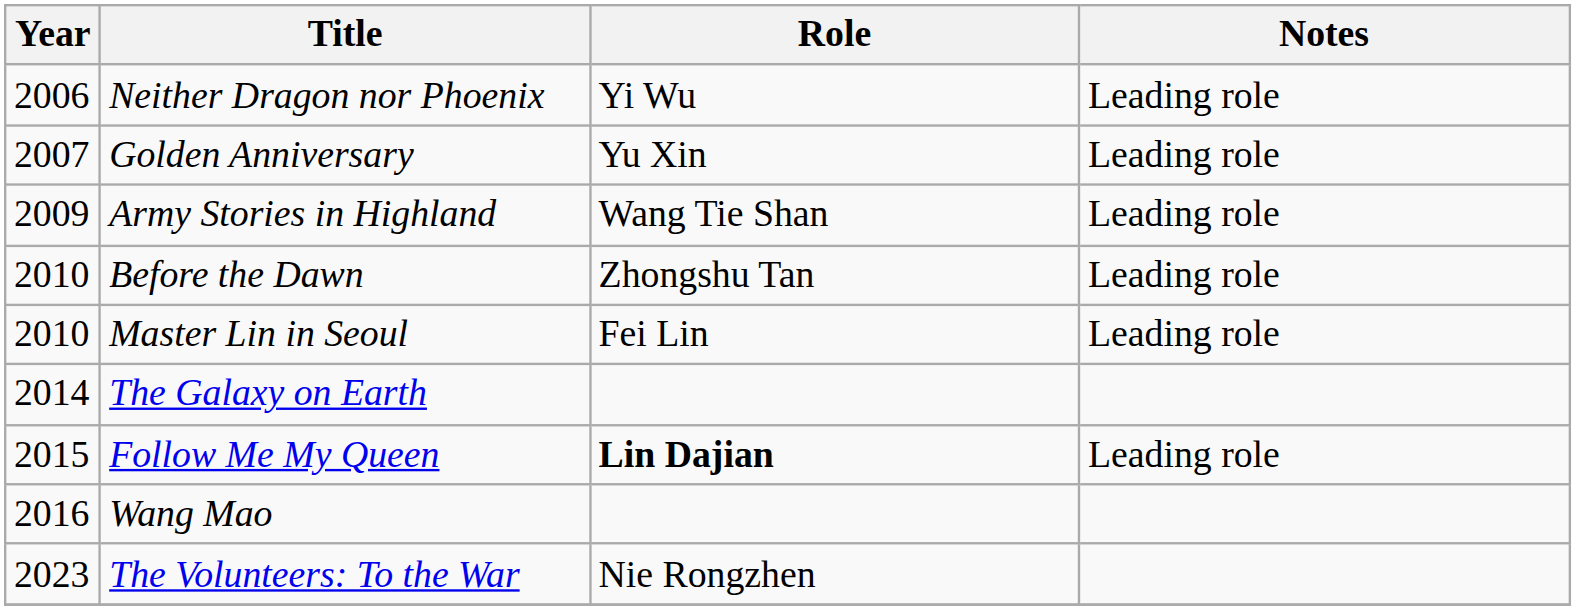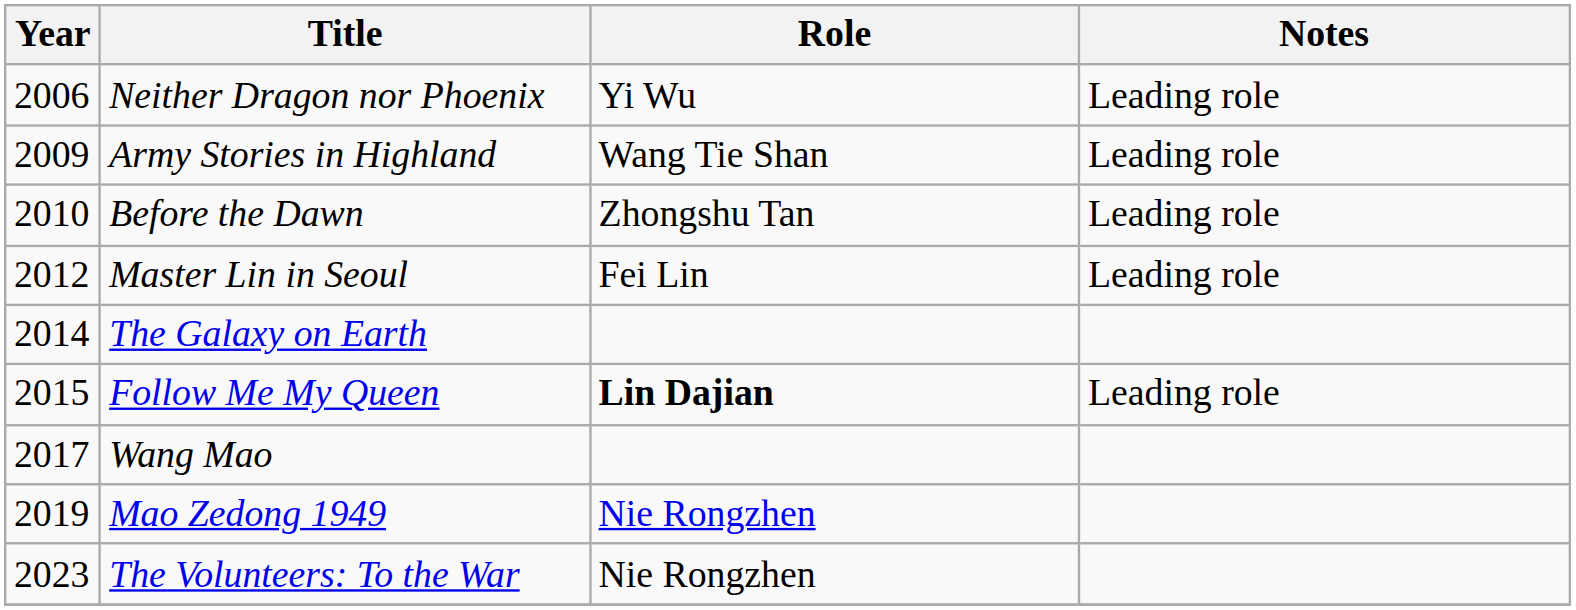 <table class="wikitable sortable">
 <tr>
 <th width="33">Year</th>
 <th width="200">Title</th>
 <th width="200">Role</th>
 <th width="200" class="unsortable">Notes</th>
 </tr>
 <tr>
 <td>2006</td>
 <td><em>Neither Dragon nor Phoenix</em></td>
 <td>Yi Wu</td>
-<td>Leading role</td>
-</tr>
-<tr>
-<td>2007</td>
-<td><em>Golden Anniversary</em></td>
-<td>Yu Xin</td>
 <td>Leading role</td>
 </tr>
 <tr>
 <td>2009</td>
 <td><em>Army Stories in Highland</em></td>
 <td>Wang Tie Shan</td>
 <td>Leading role</td>
 </tr>
 <tr>
 <td>2010</td>
 <td><em>Before the Dawn</em></td>
 <td>Zhongshu Tan</td>
 <td>Leading role</td>
 </tr>
 <tr>
-<td>2010</td>
+<td>2012</td>
 <td><em>Master Lin in Seoul</em></td>
 <td>Fei Lin</td>
 <td>Leading role</td>
 </tr>
 <tr>
 <td>2014</td>
 <td><em><a href='#'>The Galaxy on Earth</a></em></td>
 <td></td>
 <td></td>
 </tr>
 <tr>
 <td>2015</td>
 <td><em><a href='#'>Follow Me My Queen</a></em></td>
 <td><strong>Lin Dajian</strong></td>
 <td>Leading role</td>
 </tr>
 <tr>
-<td>2016</td>
+<td>2017</td>
 <td><em>Wang Mao</em></td>
 <td></td>
+<td></td>
+</tr>
+<tr>
+<td>2019</td>
+<td><em><a href='#'>Mao Zedong 1949</a></em></td>
+<td><a href='#'>Nie Rongzhen</a></td>
 <td></td>
 </tr>
 <tr>
 <td>2023</td>
 <td><em><a href='#'>The Volunteers: To the War</a></em></td>
 <td>Nie Rongzhen</td>
 <td></td>
 </tr>
 <tr>
 </tr>
 </table>
